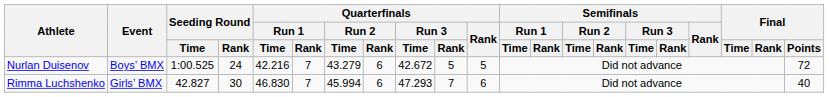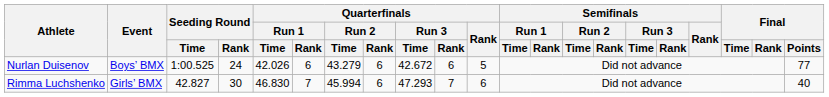 <table class="wikitable" border="1" style="font-size:90%">
 <tr>
 <th rowspan=3>Athlete</th>
 <th rowspan=3>Event</th>
 <th rowspan=2 colspan=2>Seeding Round</th>
 <th colspan=7>Quarterfinals</th>
 <th colspan=7>Semifinals</th>
 <th rowspan=2 colspan=3>Final</th>
 </tr>
 <tr>
 <th colspan=2>Run 1</th>
 <th colspan=2>Run 2</th>
 <th colspan=2>Run 3</th>
 <th rowspan=2>Rank</th>
 <th colspan=2>Run 1</th>
 <th colspan=2>Run 2</th>
 <th colspan=2>Run 3</th>
 <th rowspan=2>Rank</th>
 </tr>
 <tr>
 <th>Time</th>
 <th>Rank</th>
 <th>Time</th>
 <th>Rank</th>
 <th>Time</th>
 <th>Rank</th>
 <th>Time</th>
 <th>Rank</th>
 <th>Time</th>
 <th>Rank</th>
 <th>Time</th>
 <th>Rank</th>
 <th>Time</th>
 <th>Rank</th>
 <th>Time</th>
 <th>Rank</th>
 <th>Points</th>
 </tr>
 <tr>
 <td><a href='#'>Nurlan Duisenov</a></td>
 <td><a href='#'>Boys’ BMX</a></td>
 <td align=center>1:00.525</td>
 <td align=center>24</td>
-<td align=center>42.216</td>
-<td align=center>7</td>
+<td align=center>42.026</td>
+<td align=center>6</td>
 <td align=center>43.279</td>
 <td align=center>6</td>
 <td align=center>42.672</td>
-<td align=center>5</td>
+<td align=center>6</td>
 <td align=center>5</td>
 <td align=center colspan=9>Did not advance</td>
-<td align=center>72</td>
+<td align=center>77</td>
 </tr>
 <tr>
 <td><a href='#'>Rimma Luchshenko</a></td>
 <td><a href='#'>Girls’ BMX</a></td>
 <td align=center>42.827</td>
 <td align=center>30</td>
 <td align=center>46.830</td>
 <td align=center>7</td>
 <td align=center>45.994</td>
 <td align=center>6</td>
 <td align=center>47.293</td>
 <td align=center>7</td>
 <td align=center>6</td>
 <td align=center colspan=9>Did not advance</td>
 <td align=center>40</td>
 </tr>
 </table>
